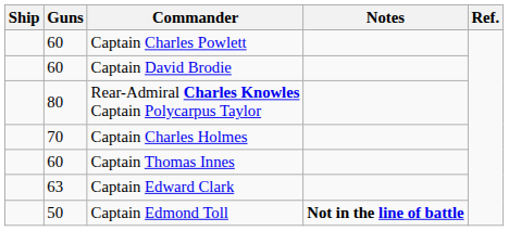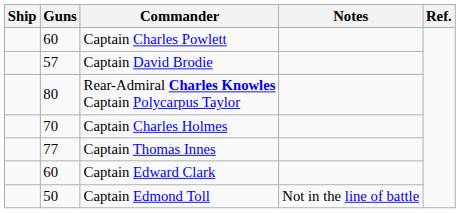 <table class="wikitable"width=>
 <tr>
 <th>Ship</th>
 <th>Guns</th>
 <th>Commander</th>
 <th>Notes</th>
 <th>Ref.</th>
 </tr>
 <tr>
 <td></td>
 <td>60</td>
 <td>Captain <a href='#'>Charles Powlett</a></td>
 <td></td>
 <td rowspan=7></td>
 </tr>
 <tr>
 <td></td>
-<td>60</td>
+<td>57</td>
 <td>Captain <a href='#'>David Brodie</a></td>
 <td></td>
 </tr>
 <tr>
 <td></td>
 <td>80</td>
 <td>Rear-Admiral <strong><a href='#'>Charles Knowles</a></strong><br>Captain <a href='#'>Polycarpus Taylor</a></td>
 <td></td>
 </tr>
 <tr>
 <td></td>
 <td>70</td>
 <td>Captain <a href='#'>Charles Holmes</a></td>
 <td></td>
 </tr>
 <tr>
 <td></td>
-<td>60</td>
+<td>77</td>
 <td>Captain <a href='#'>Thomas Innes</a></td>
 <td></td>
 </tr>
 <tr>
 <td></td>
-<td>63</td>
+<td>60</td>
 <td>Captain <a href='#'>Edward Clark</a></td>
 <td></td>
 </tr>
 <tr>
 <td></td>
 <td>50</td>
 <td>Captain <a href='#'>Edmond Toll</a></td>
-<td><strong>Not in the <a href='#'>line of battle</a></strong></td>
+<td>Not in the <a href='#'>line of battle</a></td>
 </tr>
 </table>
